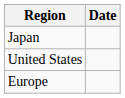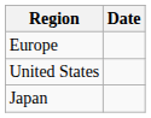 <table class="wikitable">
 <tr>
 <th>Region</th>
 <th>Date</th>
 </tr>
 <tr>
-<td>Japan</td>
+<td>Europe</td>
 <td></td>
 </tr>
 <tr>
 <td>United States</td>
 <td></td>
 </tr>
 <tr>
-<td>Europe</td>
+<td>Japan</td>
 <td></td>
 </tr>
 </table>
